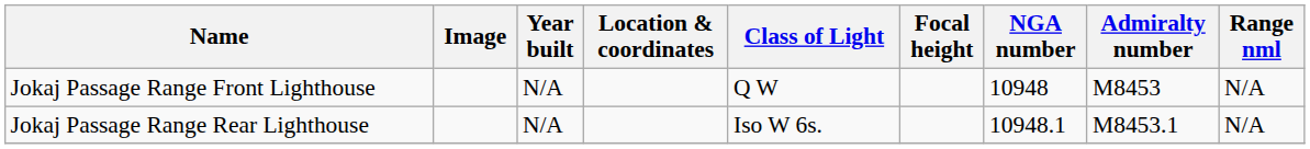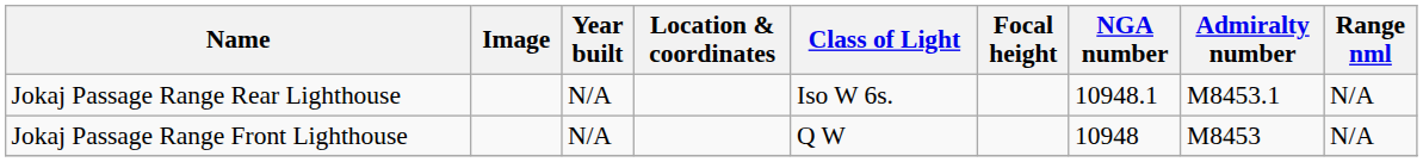 <table class="wikitable sortable" style="width:100%">
 <tr>
 <th>Name</th>
 <th>Image</th>
 <th>Year<br>built</th>
 <th>Location &<br> coordinates</th>
 <th><a href='#'>Class of Light</a></th>
 <th>Focal<br>height</th>
 <th><a href='#'>NGA</a><br>number</th>
 <th><a href='#'>Admiralty</a><br>number</th>
 <th>Range<br><a href='#'>nml</a></th>
 </tr>
 <tr>
+<td>Jokaj Passage Range Rear Lighthouse</td>
+<td></td>
+<td>N/A</td>
+<td></td>
+<td>Iso W 6s.</td>
+<td></td>
+<td>10948.1</td>
+<td>M8453.1</td>
+<td>N/A</td>
+</tr>
+<tr>
 <td>Jokaj Passage Range Front Lighthouse</td>
 <td></td>
 <td>N/A</td>
 <td></td>
 <td>Q W</td>
 <td></td>
 <td>10948</td>
 <td>M8453</td>
 <td>N/A</td>
 </tr>
 <tr>
-<td>Jokaj Passage Range Rear Lighthouse</td>
-<td></td>
-<td>N/A</td>
-<td></td>
-<td>Iso W 6s.</td>
-<td></td>
-<td>10948.1</td>
-<td>M8453.1</td>
-<td>N/A</td>
-</tr>
-<tr>
 </tr>
 </table>
